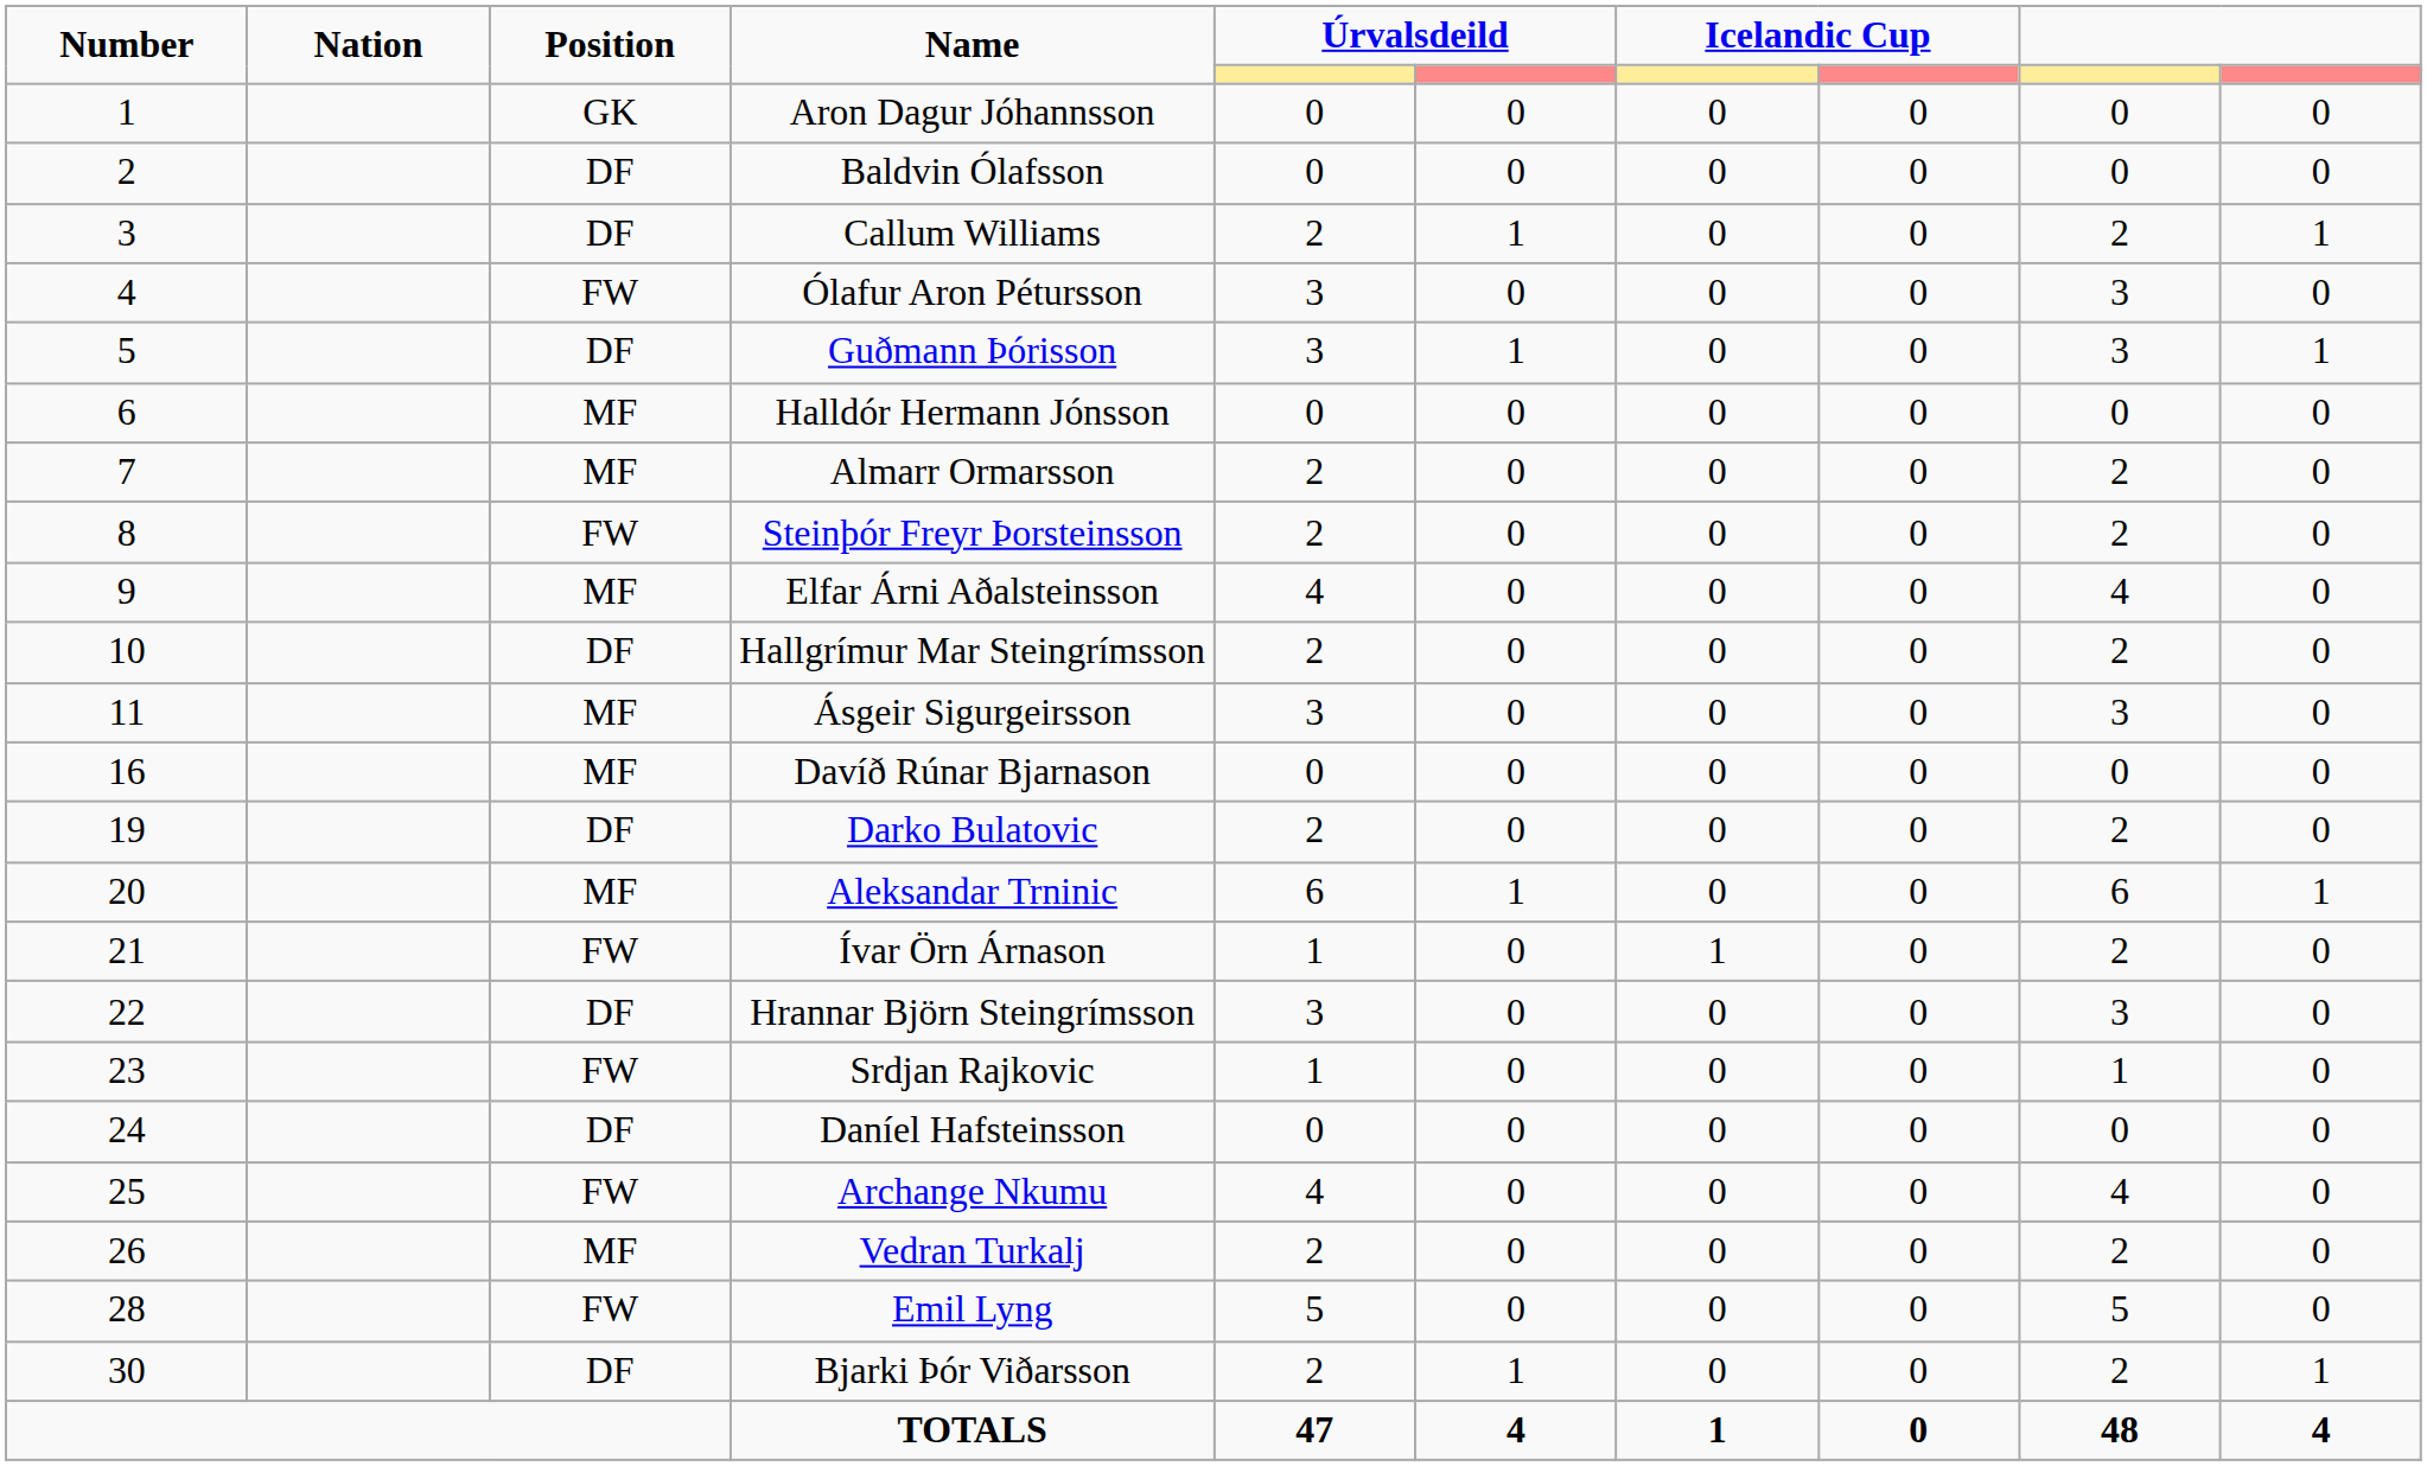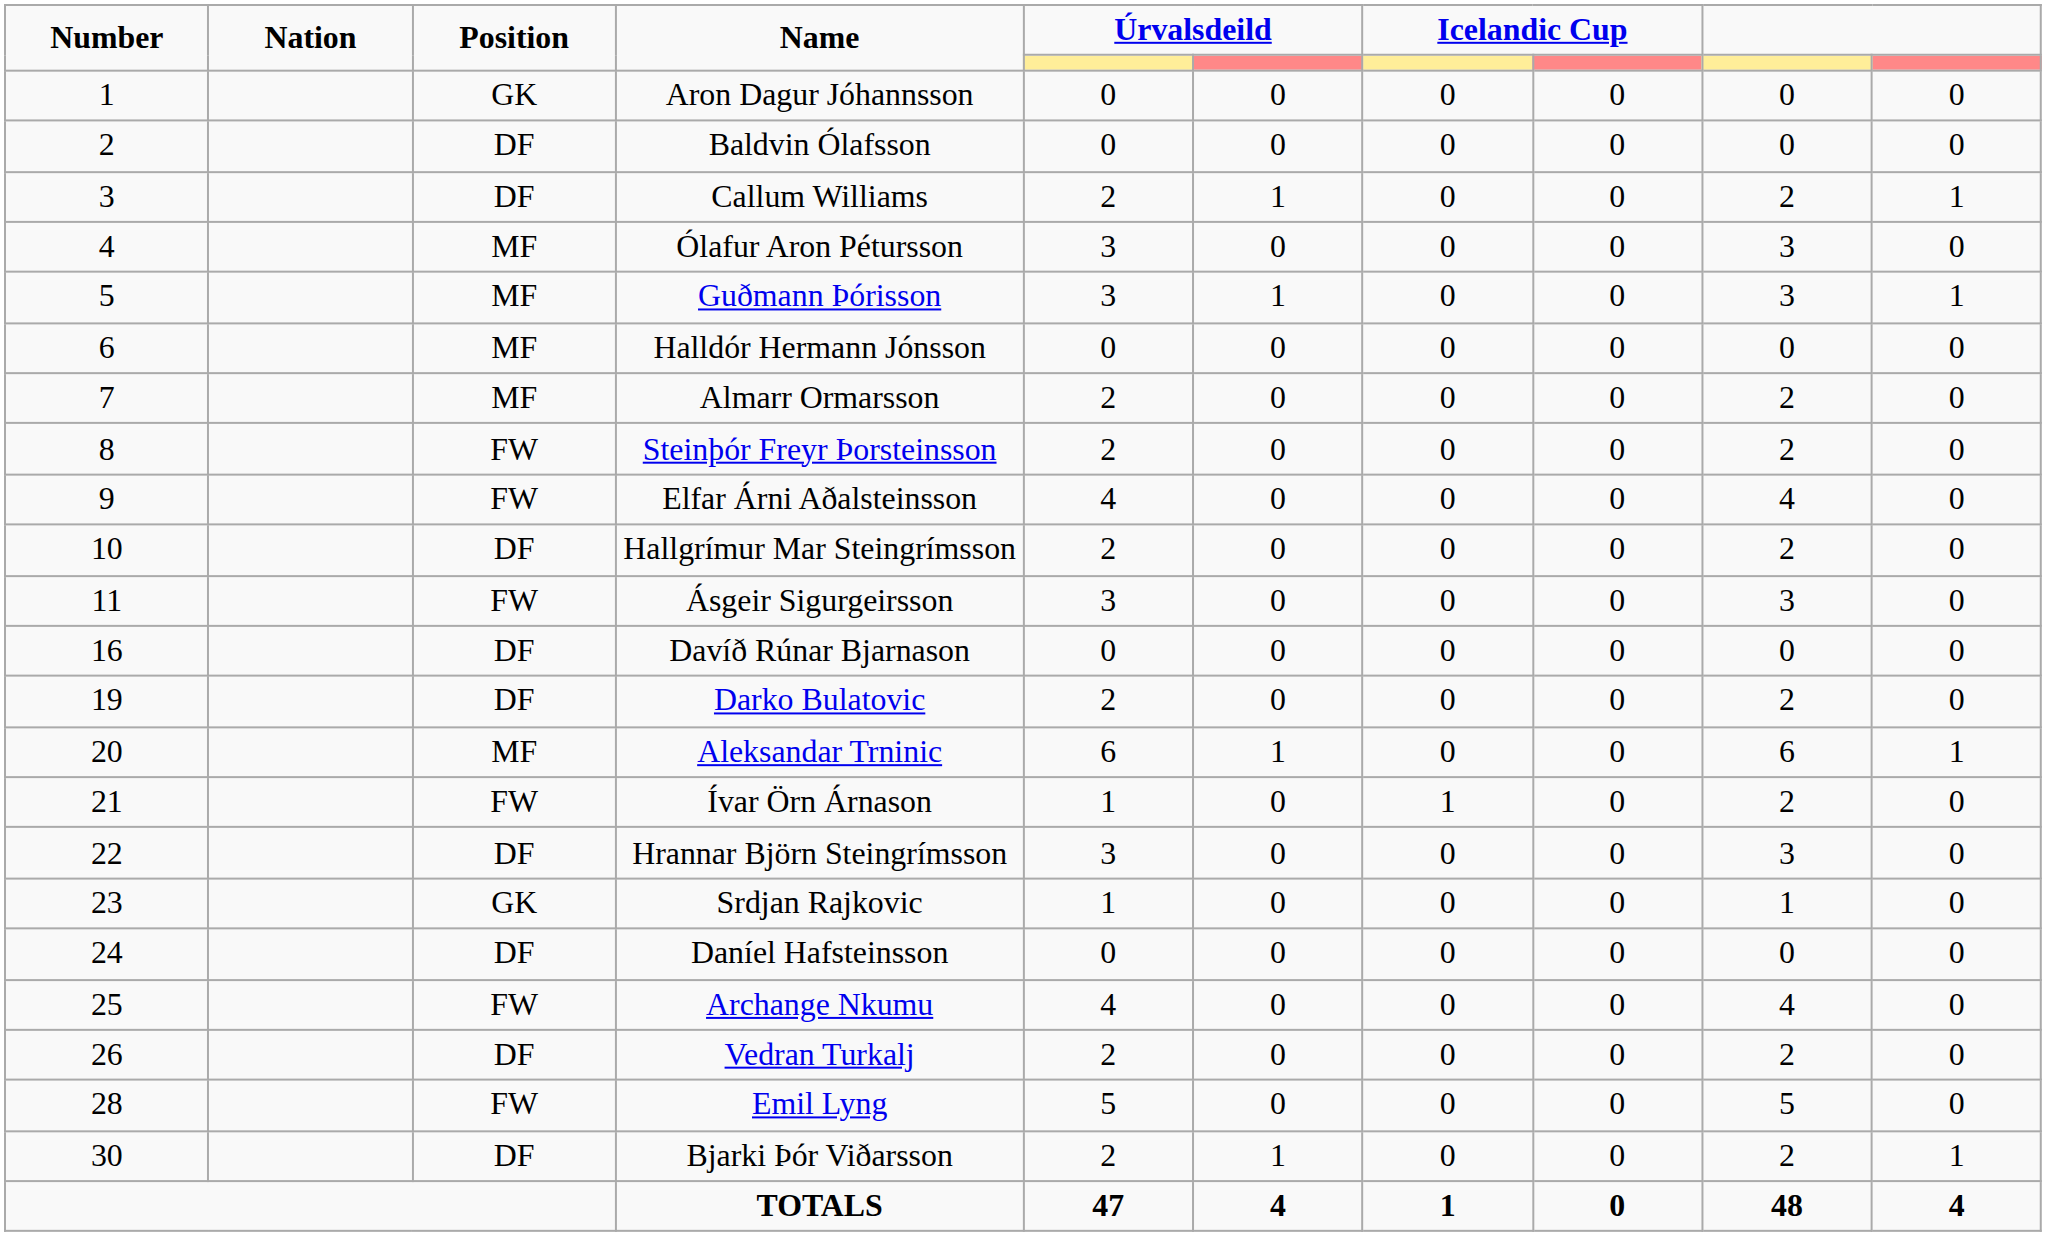 <table class="wikitable" style="font-size: 100%; text-align: center;">
 <tr>
 <td rowspan="2" width="10%" align="center"><strong>Number</strong></td>
 <td rowspan="2" width="10%" align="center"><strong>Nation</strong></td>
 <td rowspan="2" width="10%" align="center"><strong>Position</strong></td>
 <td rowspan="2" width="20%" align="center"><strong>Name</strong></td>
 <td colspan="2" align="center"><a href='#'><strong>Úrvalsdeild</strong></a></td>
 <td colspan="2" align="center"><strong><a href='#'>Icelandic Cup</a></strong></td>
 <td colspan="2" align="center"></td>
 </tr>
 <tr>
 <th width="60" style="background: #FFEE99"></th>
 <th width="60" style="background: #FF8888"></th>
 <th width="60" style="background: #FFEE99"></th>
 <th width="60" style="background: #FF8888"></th>
 <th width="60" style="background: #FFEE99"></th>
 <th width="60" style="background: #FF8888"></th>
 </tr>
 <tr>
 <td>1</td>
 <td></td>
 <td>GK</td>
 <td>Aron Dagur Jóhannsson</td>
 <td>0</td>
 <td>0</td>
 <td>0</td>
 <td>0</td>
 <td>0</td>
 <td>0</td>
 </tr>
 <tr>
 <td>2</td>
 <td></td>
 <td>DF</td>
 <td>Baldvin Ólafsson</td>
 <td>0</td>
 <td>0</td>
 <td>0</td>
 <td>0</td>
 <td>0</td>
 <td>0</td>
 </tr>
 <tr>
 <td>3</td>
 <td></td>
 <td>DF</td>
 <td>Callum Williams</td>
 <td>2</td>
 <td>1</td>
 <td>0</td>
 <td>0</td>
 <td>2</td>
 <td>1</td>
 </tr>
 <tr>
 <td>4</td>
 <td></td>
-<td>FW</td>
+<td>MF</td>
 <td>Ólafur Aron Pétursson</td>
 <td>3</td>
 <td>0</td>
 <td>0</td>
 <td>0</td>
 <td>3</td>
 <td>0</td>
 </tr>
 <tr>
 <td>5</td>
 <td></td>
-<td>DF</td>
+<td>MF</td>
 <td><a href='#'>Guðmann Þórisson</a></td>
 <td>3</td>
 <td>1</td>
 <td>0</td>
 <td>0</td>
 <td>3</td>
 <td>1</td>
 </tr>
 <tr>
 <td>6</td>
 <td></td>
 <td>MF</td>
 <td>Halldór Hermann Jónsson</td>
 <td>0</td>
 <td>0</td>
 <td>0</td>
 <td>0</td>
 <td>0</td>
 <td>0</td>
 </tr>
 <tr>
 <td>7</td>
 <td></td>
 <td>MF</td>
 <td>Almarr Ormarsson</td>
 <td>2</td>
 <td>0</td>
 <td>0</td>
 <td>0</td>
 <td>2</td>
 <td>0</td>
 </tr>
 <tr>
 <td>8</td>
 <td></td>
 <td>FW</td>
 <td><a href='#'>Steinþór Freyr Þorsteinsson</a></td>
 <td>2</td>
 <td>0</td>
 <td>0</td>
 <td>0</td>
 <td>2</td>
 <td>0</td>
 </tr>
 <tr>
 <td>9</td>
 <td></td>
-<td>MF</td>
+<td>FW</td>
 <td>Elfar Árni Aðalsteinsson</td>
 <td>4</td>
 <td>0</td>
 <td>0</td>
 <td>0</td>
 <td>4</td>
 <td>0</td>
 </tr>
 <tr>
 <td>10</td>
 <td></td>
 <td>DF</td>
 <td>Hallgrímur Mar Steingrímsson</td>
 <td>2</td>
 <td>0</td>
 <td>0</td>
 <td>0</td>
 <td>2</td>
 <td>0</td>
 </tr>
 <tr>
 <td>11</td>
 <td></td>
-<td>MF</td>
+<td>FW</td>
 <td>Ásgeir Sigurgeirsson</td>
 <td>3</td>
 <td>0</td>
 <td>0</td>
 <td>0</td>
 <td>3</td>
 <td>0</td>
 </tr>
 <tr>
 <td>16</td>
 <td></td>
-<td>MF</td>
+<td>DF</td>
 <td>Davíð Rúnar Bjarnason</td>
 <td>0</td>
 <td>0</td>
 <td>0</td>
 <td>0</td>
 <td>0</td>
 <td>0</td>
 </tr>
 <tr>
 <td>19</td>
 <td></td>
 <td>DF</td>
 <td><a href='#'>Darko Bulatovic</a></td>
 <td>2</td>
 <td>0</td>
 <td>0</td>
 <td>0</td>
 <td>2</td>
 <td>0</td>
 </tr>
 <tr>
 <td>20</td>
 <td></td>
 <td>MF</td>
 <td><a href='#'>Aleksandar Trninic</a></td>
 <td>6</td>
 <td>1</td>
 <td>0</td>
 <td>0</td>
 <td>6</td>
 <td>1</td>
 </tr>
 <tr>
 <td>21</td>
 <td></td>
 <td>FW</td>
 <td>Ívar Örn Árnason</td>
 <td>1</td>
 <td>0</td>
 <td>1</td>
 <td>0</td>
 <td>2</td>
 <td>0</td>
 </tr>
 <tr>
 <td>22</td>
 <td></td>
 <td>DF</td>
 <td>Hrannar Björn Steingrímsson</td>
 <td>3</td>
 <td>0</td>
 <td>0</td>
 <td>0</td>
 <td>3</td>
 <td>0</td>
 </tr>
 <tr>
 <td>23</td>
 <td></td>
-<td>FW</td>
+<td>GK</td>
 <td>Srdjan Rajkovic</td>
 <td>1</td>
 <td>0</td>
 <td>0</td>
 <td>0</td>
 <td>1</td>
 <td>0</td>
 </tr>
 <tr>
 <td>24</td>
 <td></td>
 <td>DF</td>
 <td>Daníel Hafsteinsson</td>
 <td>0</td>
 <td>0</td>
 <td>0</td>
 <td>0</td>
 <td>0</td>
 <td>0</td>
 </tr>
 <tr>
 <td>25</td>
 <td></td>
 <td>FW</td>
 <td><a href='#'>Archange Nkumu</a></td>
 <td>4</td>
 <td>0</td>
 <td>0</td>
 <td>0</td>
 <td>4</td>
 <td>0</td>
 </tr>
 <tr>
 <td>26</td>
 <td></td>
-<td>MF</td>
+<td>DF</td>
 <td><a href='#'>Vedran Turkalj</a></td>
 <td>2</td>
 <td>0</td>
 <td>0</td>
 <td>0</td>
 <td>2</td>
 <td>0</td>
 </tr>
 <tr>
 <td>28</td>
 <td></td>
 <td>FW</td>
 <td><a href='#'>Emil Lyng</a></td>
 <td>5</td>
 <td>0</td>
 <td>0</td>
 <td>0</td>
 <td>5</td>
 <td>0</td>
 </tr>
 <tr>
 <td>30</td>
 <td></td>
 <td>DF</td>
 <td>Bjarki Þór Viðarsson</td>
 <td>2</td>
 <td>1</td>
 <td>0</td>
 <td>0</td>
 <td>2</td>
 <td>1</td>
 </tr>
 <tr>
 <td colspan="3"></td>
 <td><strong>TOTALS</strong></td>
 <td><strong>47</strong></td>
 <td><strong>4</strong></td>
 <td><strong>1</strong></td>
 <td><strong>0</strong></td>
 <td><strong>48</strong></td>
 <td><strong>4</strong></td>
 </tr>
 </table>
